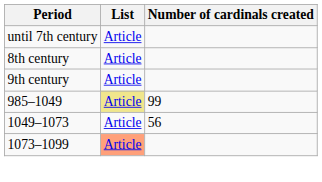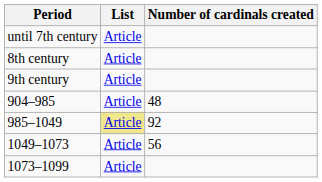 <table class="wikitable sortable">
 <tr class="hintergrundfarbe5">
 <th>Period</th>
 <th>List</th>
 <th>Number of cardinals created</th>
 </tr>
 <tr>
 <td>until 7th century</td>
 <td><a href='#'>Article</a></td>
 <td></td>
 </tr>
 <tr>
 <td>8th century</td>
 <td><a href='#'>Article</a></td>
 <td></td>
 </tr>
 <tr>
 <td>9th century</td>
 <td><a href='#'>Article</a></td>
 <td></td>
 </tr>
 <tr>
+<td>904–985</td>
+<td><a href='#'>Article</a></td>
+<td>48</td>
+</tr>
+<tr>
 <td>985–1049</td>
 <td style="background: khaki;"><a href='#'>Article</a></td>
-<td>99</td>
+<td>92</td>
 </tr>
 <tr>
 <td>1049–1073</td>
 <td><a href='#'>Article</a></td>
 <td>56</td>
 </tr>
 <tr>
 <td>1073–1099</td>
-<td style="background: lightsalmon;"><a href='#'>Article</a></td>
+<td><a href='#'>Article</a></td>
 <td></td>
 </tr>
 </table>
